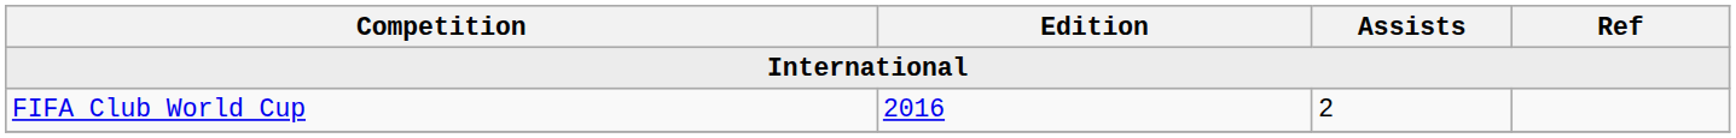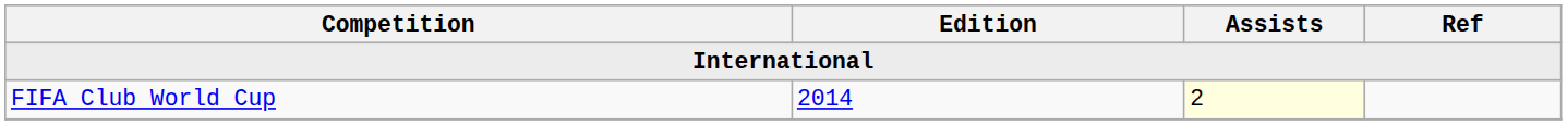 <table class="wikitable sortable">
 <tr>
 <th scope="col" width=20%>Competition</th>
 <th scope="col" style="width:10%;">Edition</th>
 <th scope="col" width=3%>Assists</th>
 <th scope="col" width=5%>Ref</th>
 </tr>
 <tr>
 <td colspan="4" style="background: #ececec; vertical-align: middle; text-align: center; " class="table-na"><strong>International</strong></td>
 </tr>
 <tr>
 <td><a href='#'>FIFA Club World Cup</a></td>
-<td><a href='#'>2016</a></td>
-<td>2</td>
+<td><a href='#'>2014</a></td>
+<td style="background: lightyellow;">2</td>
 <td></td>
 </tr>
 <tr>
 </tr>
 </table>
